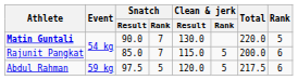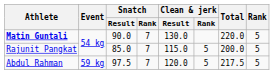 <table class=wikitable style="font-size:90%">
 <tr>
 <th rowspan=2>Athlete</th>
 <th rowspan=2>Event</th>
 <th colspan=2>Snatch</th>
 <th colspan=2>Clean & jerk</th>
 <th rowspan=2>Total</th>
 <th rowspan=2>Rank</th>
 </tr>
 <tr style="font-size:95%">
 <th>Result</th>
 <th>Rank</th>
 <th>Result</th>
 <th>Rank</th>
 </tr>
 <tr align=center>
 <td align=left><strong><a href='#'>Matin Guntali</a></strong></td>
 <td align=left rowspan=2><a href='#'>54 kg</a></td>
 <td>90.0</td>
 <td>7</td>
 <td>130.0</td>
 <td></td>
 <td>220.0</td>
 <td>5</td>
 </tr>
 <tr align=center>
 <td align=left><a href='#'>Rajunit Pangkat</a></td>
 <td>85.0</td>
 <td>7</td>
 <td>115.0</td>
 <td>5</td>
 <td>200.0</td>
-<td>6</td>
+<td>5</td>
 </tr>
 <tr align=center>
 <td align=left><a href='#'>Abdul Rahman</a></td>
 <td align=left rowspan=2><a href='#'>59 kg</a></td>
 <td>97.5</td>
-<td>5</td>
+<td>7</td>
 <td>120.0</td>
 <td>5</td>
 <td>217.5</td>
-<td>6</td>
+<td>5</td>
 </tr>
 </table>
